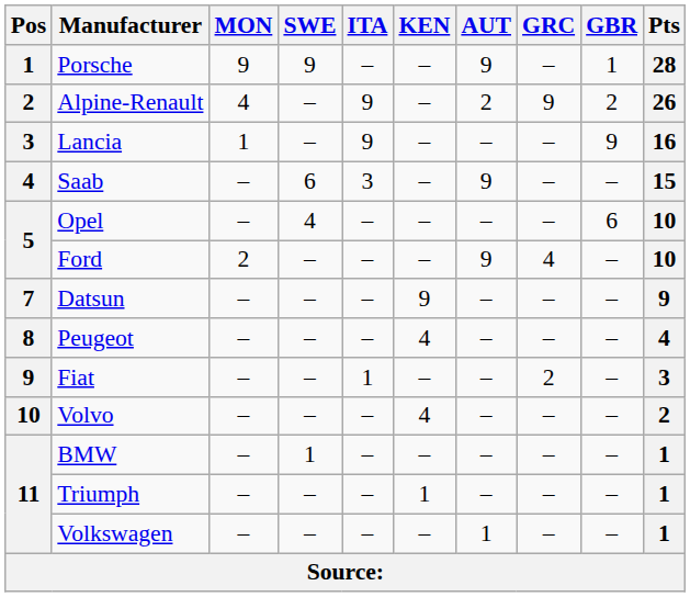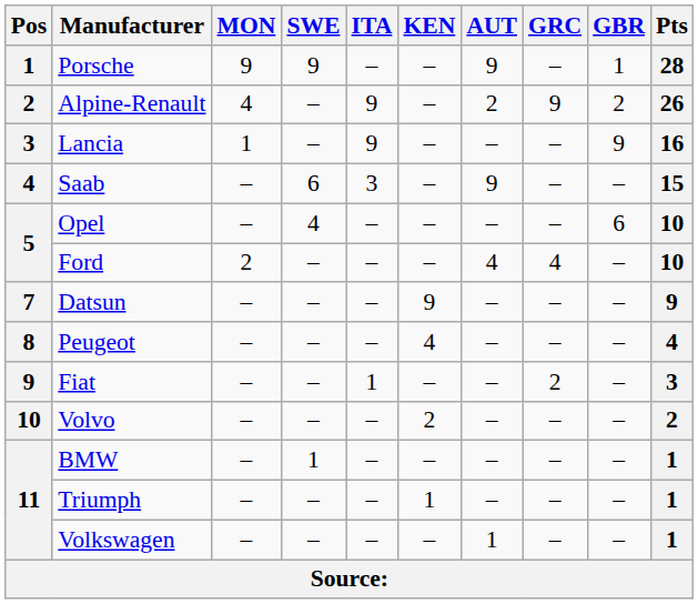 <table class="wikitable" style="text-align:center; font-size:90%;">
 <tr>
 <th>Pos</th>
 <th>Manufacturer</th>
 <th valign="top"><a href='#'>MON</a><br></th>
 <th valign="top"><a href='#'>SWE</a><br></th>
 <th valign="top"><a href='#'>ITA</a><br></th>
 <th valign="top"><a href='#'>KEN</a><br></th>
 <th valign="top"><a href='#'>AUT</a><br></th>
 <th valign="top"><a href='#'>GRC</a><br></th>
 <th valign="top"><a href='#'>GBR</a><br></th>
 <th>Pts</th>
 </tr>
 <tr>
 <th>1</th>
 <td align="left"> <a href='#'>Porsche</a></td>
 <td>9</td>
 <td>9</td>
 <td>–</td>
 <td>–</td>
 <td>9</td>
 <td>–</td>
 <td>1</td>
 <th>28</th>
 </tr>
 <tr>
 <th>2</th>
 <td align="left"> <a href='#'>Alpine-Renault</a></td>
 <td>4</td>
 <td>–</td>
 <td>9</td>
 <td>–</td>
 <td>2</td>
 <td>9</td>
 <td>2</td>
 <th>26</th>
 </tr>
 <tr>
 <th>3</th>
 <td align="left"> <a href='#'>Lancia</a></td>
 <td>1</td>
 <td>–</td>
 <td>9</td>
 <td>–</td>
 <td>–</td>
 <td>–</td>
 <td>9</td>
 <th>16</th>
 </tr>
 <tr>
 <th>4</th>
 <td align="left"> <a href='#'>Saab</a></td>
 <td>–</td>
 <td>6</td>
 <td>3</td>
 <td>–</td>
 <td>9</td>
 <td>–</td>
 <td>–</td>
 <th>15</th>
 </tr>
 <tr>
 <th rowspan="2">5</th>
 <td align="left"> <a href='#'>Opel</a></td>
 <td>–</td>
 <td>4</td>
 <td>–</td>
 <td>–</td>
 <td>–</td>
 <td>–</td>
 <td>6</td>
 <th>10</th>
 </tr>
 <tr>
 <td align="left"> <a href='#'>Ford</a></td>
 <td>2</td>
 <td>–</td>
 <td>–</td>
 <td>–</td>
-<td>9</td>
+<td>4</td>
 <td>4</td>
 <td>–</td>
 <th>10</th>
 </tr>
 <tr>
 <th>7</th>
 <td align="left"> <a href='#'>Datsun</a></td>
 <td>–</td>
 <td>–</td>
 <td>–</td>
 <td>9</td>
 <td>–</td>
 <td>–</td>
 <td>–</td>
 <th>9</th>
 </tr>
 <tr>
 <th>8</th>
 <td align="left"> <a href='#'>Peugeot</a></td>
 <td>–</td>
 <td>–</td>
 <td>–</td>
 <td>4</td>
 <td>–</td>
 <td>–</td>
 <td>–</td>
 <th>4</th>
 </tr>
 <tr>
 <th>9</th>
 <td align="left"> <a href='#'>Fiat</a></td>
 <td>–</td>
 <td>–</td>
 <td>1</td>
 <td>–</td>
 <td>–</td>
 <td>2</td>
 <td>–</td>
 <th>3</th>
 </tr>
 <tr>
 <th>10</th>
 <td align="left"> <a href='#'>Volvo</a></td>
 <td>–</td>
 <td>–</td>
 <td>–</td>
-<td>4</td>
+<td>2</td>
 <td>–</td>
 <td>–</td>
 <td>–</td>
 <th>2</th>
 </tr>
 <tr>
 <th rowspan="3">11</th>
 <td align="left"> <a href='#'>BMW</a></td>
 <td>–</td>
 <td>1</td>
 <td>–</td>
 <td>–</td>
 <td>–</td>
 <td>–</td>
 <td>–</td>
 <th>1</th>
 </tr>
 <tr>
 <td align="left"> <a href='#'>Triumph</a></td>
 <td>–</td>
 <td>–</td>
 <td>–</td>
 <td>1</td>
 <td>–</td>
 <td>–</td>
 <td>–</td>
 <th>1</th>
 </tr>
 <tr>
 <td align="left"> <a href='#'>Volkswagen</a></td>
 <td>–</td>
 <td>–</td>
 <td>–</td>
 <td>–</td>
 <td>1</td>
 <td>–</td>
 <td>–</td>
 <th>1</th>
 </tr>
 <tr>
 <th colspan="10">Source:</th>
 </tr>
 </table>
